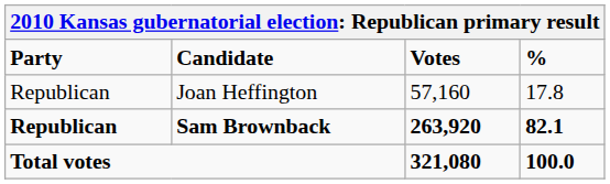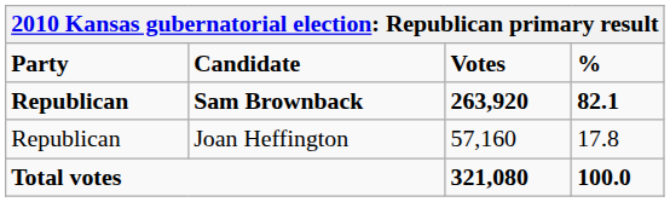 <table class="wikitable">
 <tr>
 <th colspan="4"><a href='#'>2010 Kansas gubernatorial election</a>: Republican primary result</th>
 </tr>
 <tr>
 <td><strong>Party</strong></td>
 <td><strong>Candidate</strong></td>
 <td><strong>Votes</strong></td>
 <td><strong>%</strong></td>
 </tr>
 <tr>
+<td><strong>Republican</strong></td>
+<td><strong>Sam Brownback</strong></td>
+<td><strong>263,920</strong></td>
+<td><strong>82.1</strong></td>
+</tr>
+<tr>
 <td>Republican</td>
 <td>Joan Heffington</td>
 <td>57,160</td>
 <td>17.8</td>
-</tr>
-<tr>
-<td><strong>Republican</strong></td>
-<td><strong>Sam Brownback</strong></td>
-<td><strong>263,920</strong></td>
-<td><strong>82.1</strong></td>
 </tr>
 <tr>
 <td colspan="2"><strong>Total votes</strong></td>
 <td><strong>321,080</strong></td>
 <td><strong>100.0</strong></td>
 </tr>
 </table>
